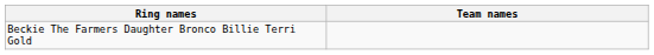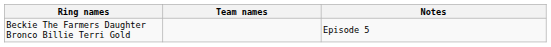 <table class="wikitable sortable" style="width:65%;">
 <tr>
 <th width=19%>Ring names</th>
 <th width=19%>Team names</th>
+<th width=27%>Notes</th>
 </tr>
 <tr>
 <td>Beckie The Farmers Daughter  Bronco Billie  Terri Gold</td>
 <td></td>
+<td>Episode 5</td>
 </tr>
 </table>
